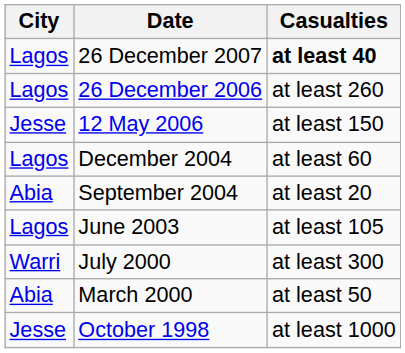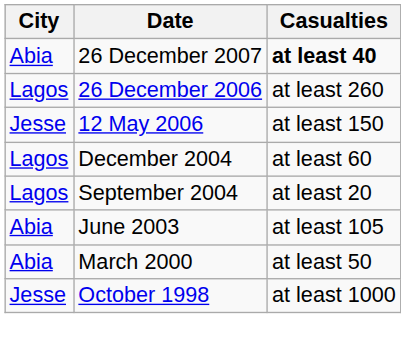 <table class="wikitable" style="float:right;clear:right;margin:0 0 0.5em 1em;">
 <tr>
 <th>City</th>
 <th>Date</th>
 <th>Casualties</th>
 </tr>
 <tr>
-<td><a href='#'>Lagos</a></td>
+<td><a href='#'>Abia</a></td>
 <td>26 December 2007</td>
 <td><strong>at least 40</strong></td>
 </tr>
 <tr>
 <td><a href='#'>Lagos</a></td>
 <td><a href='#'>26 December 2006</a></td>
 <td>at least 260</td>
 </tr>
 <tr>
 <td><a href='#'>Jesse</a></td>
 <td><a href='#'>12 May 2006</a></td>
 <td>at least 150</td>
 </tr>
 <tr>
 <td><a href='#'>Lagos</a></td>
 <td>December 2004</td>
 <td>at least 60</td>
 </tr>
 <tr>
-<td><a href='#'>Abia</a></td>
+<td><a href='#'>Lagos</a></td>
 <td>September 2004</td>
 <td>at least 20</td>
 </tr>
 <tr>
-<td><a href='#'>Lagos</a></td>
+<td><a href='#'>Abia</a></td>
 <td>June 2003</td>
 <td>at least 105</td>
-</tr>
-<tr>
-<td><a href='#'>Warri</a></td>
-<td>July 2000</td>
-<td>at least 300</td>
 </tr>
 <tr>
 <td><a href='#'>Abia</a></td>
 <td>March 2000</td>
 <td>at least 50</td>
 </tr>
 <tr>
 <td><a href='#'>Jesse</a></td>
 <td><a href='#'>October 1998</a></td>
 <td>at least 1000</td>
 </tr>
 </table>
